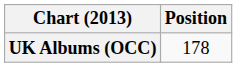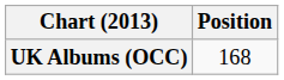 <table class="wikitable sortable plainrowheaders" style="text-align:center;">
 <tr>
 <th>Chart (2013)</th>
 <th>Position</th>
 </tr>
 <tr>
 <th scope="row">UK Albums (OCC)</th>
-<td>178</td>
+<td>168</td>
 </tr>
 </table>
